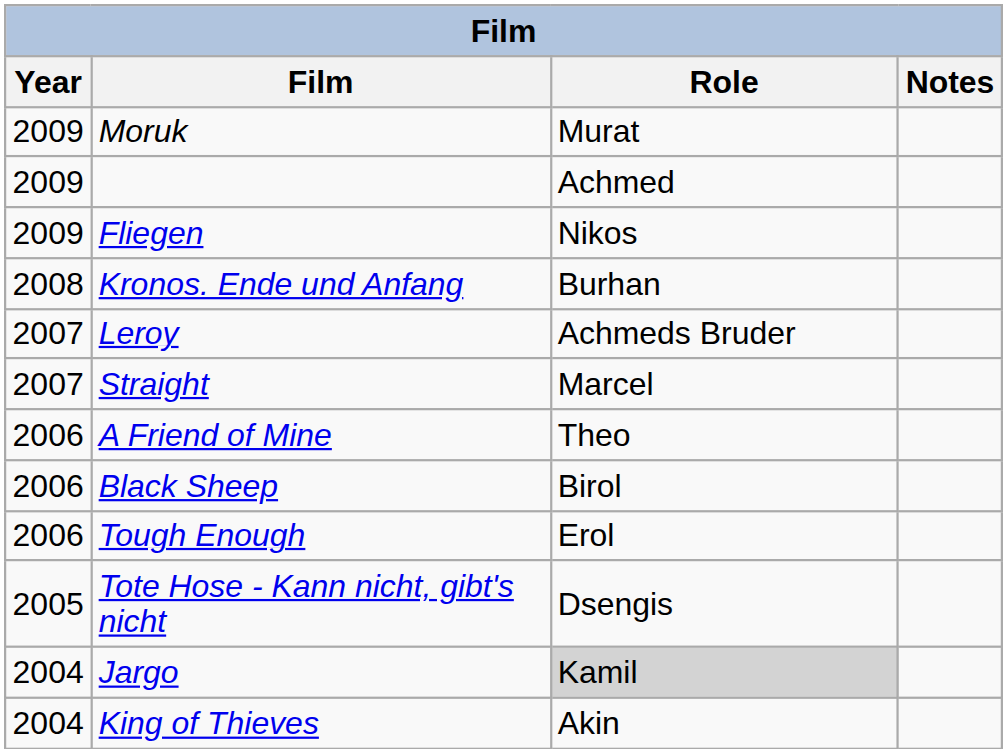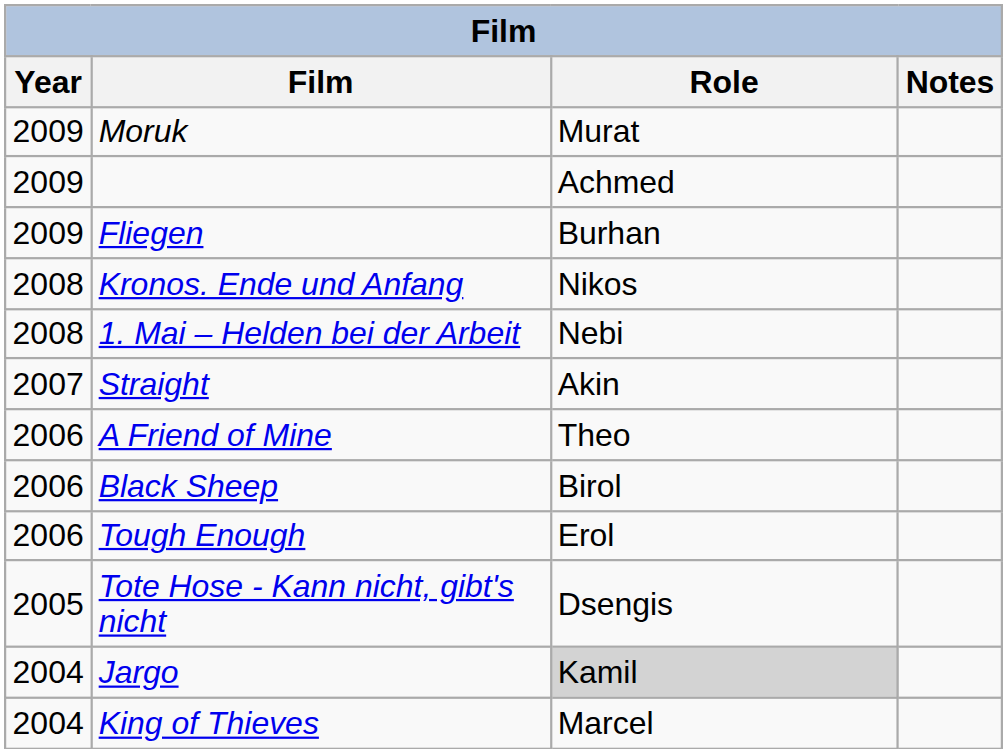 <table class="wikitable" style="font-size: 90%;">
 <tr>
 <th colspan="4" style="background: LightSteelBlue;">Film</th>
 </tr>
 <tr>
 <th>Year</th>
 <th width="200">Film</th>
 <th width="150">Role</th>
 <th>Notes</th>
 </tr>
 <tr>
 <td>2009</td>
 <td><em>Moruk</em></td>
 <td>Murat</td>
 <td></td>
 </tr>
 <tr>
 <td>2009</td>
 <td><em></em></td>
 <td>Achmed</td>
 <td></td>
 </tr>
 <tr>
 <td>2009</td>
 <td><em><a href='#'>Fliegen</a></em></td>
+<td>Burhan</td>
+<td></td>
+</tr>
+<tr>
+<td>2008</td>
+<td><em><a href='#'>Kronos. Ende und Anfang</a></em></td>
 <td>Nikos</td>
 <td></td>
 </tr>
 <tr>
 <td>2008</td>
-<td><em><a href='#'>Kronos. Ende und Anfang</a></em></td>
-<td>Burhan</td>
-<td></td>
-</tr>
-<tr>
-<td>2007</td>
-<td><em><a href='#'>Leroy</a></em></td>
-<td>Achmeds Bruder</td>
+<td><em><a href='#'>1. Mai – Helden bei der Arbeit</a></em></td>
+<td>Nebi</td>
 <td></td>
 </tr>
 <tr>
 <td>2007</td>
 <td><em><a href='#'>Straight</a></em></td>
-<td>Marcel</td>
+<td>Akin</td>
 <td></td>
 </tr>
 <tr>
 <td>2006</td>
 <td><em><a href='#'>A Friend of Mine</a></em></td>
 <td>Theo</td>
 <td></td>
 </tr>
 <tr>
 <td>2006</td>
 <td><em><a href='#'>Black Sheep</a></em></td>
 <td>Birol</td>
 <td></td>
 </tr>
 <tr>
 <td>2006</td>
 <td><em><a href='#'>Tough Enough</a></em></td>
 <td>Erol</td>
 <td></td>
 </tr>
 <tr>
 <td>2005</td>
 <td><em><a href='#'>Tote Hose - Kann nicht, gibt's nicht</a></em></td>
 <td>Dsengis</td>
 <td></td>
 </tr>
 <tr>
 <td>2004</td>
 <td><em><a href='#'>Jargo</a></em></td>
 <td style="background: lightgrey;">Kamil</td>
 <td></td>
 </tr>
 <tr>
 <td>2004</td>
 <td><em><a href='#'>King of Thieves</a></em></td>
-<td>Akin</td>
+<td>Marcel</td>
 <td></td>
 </tr>
 </table>
